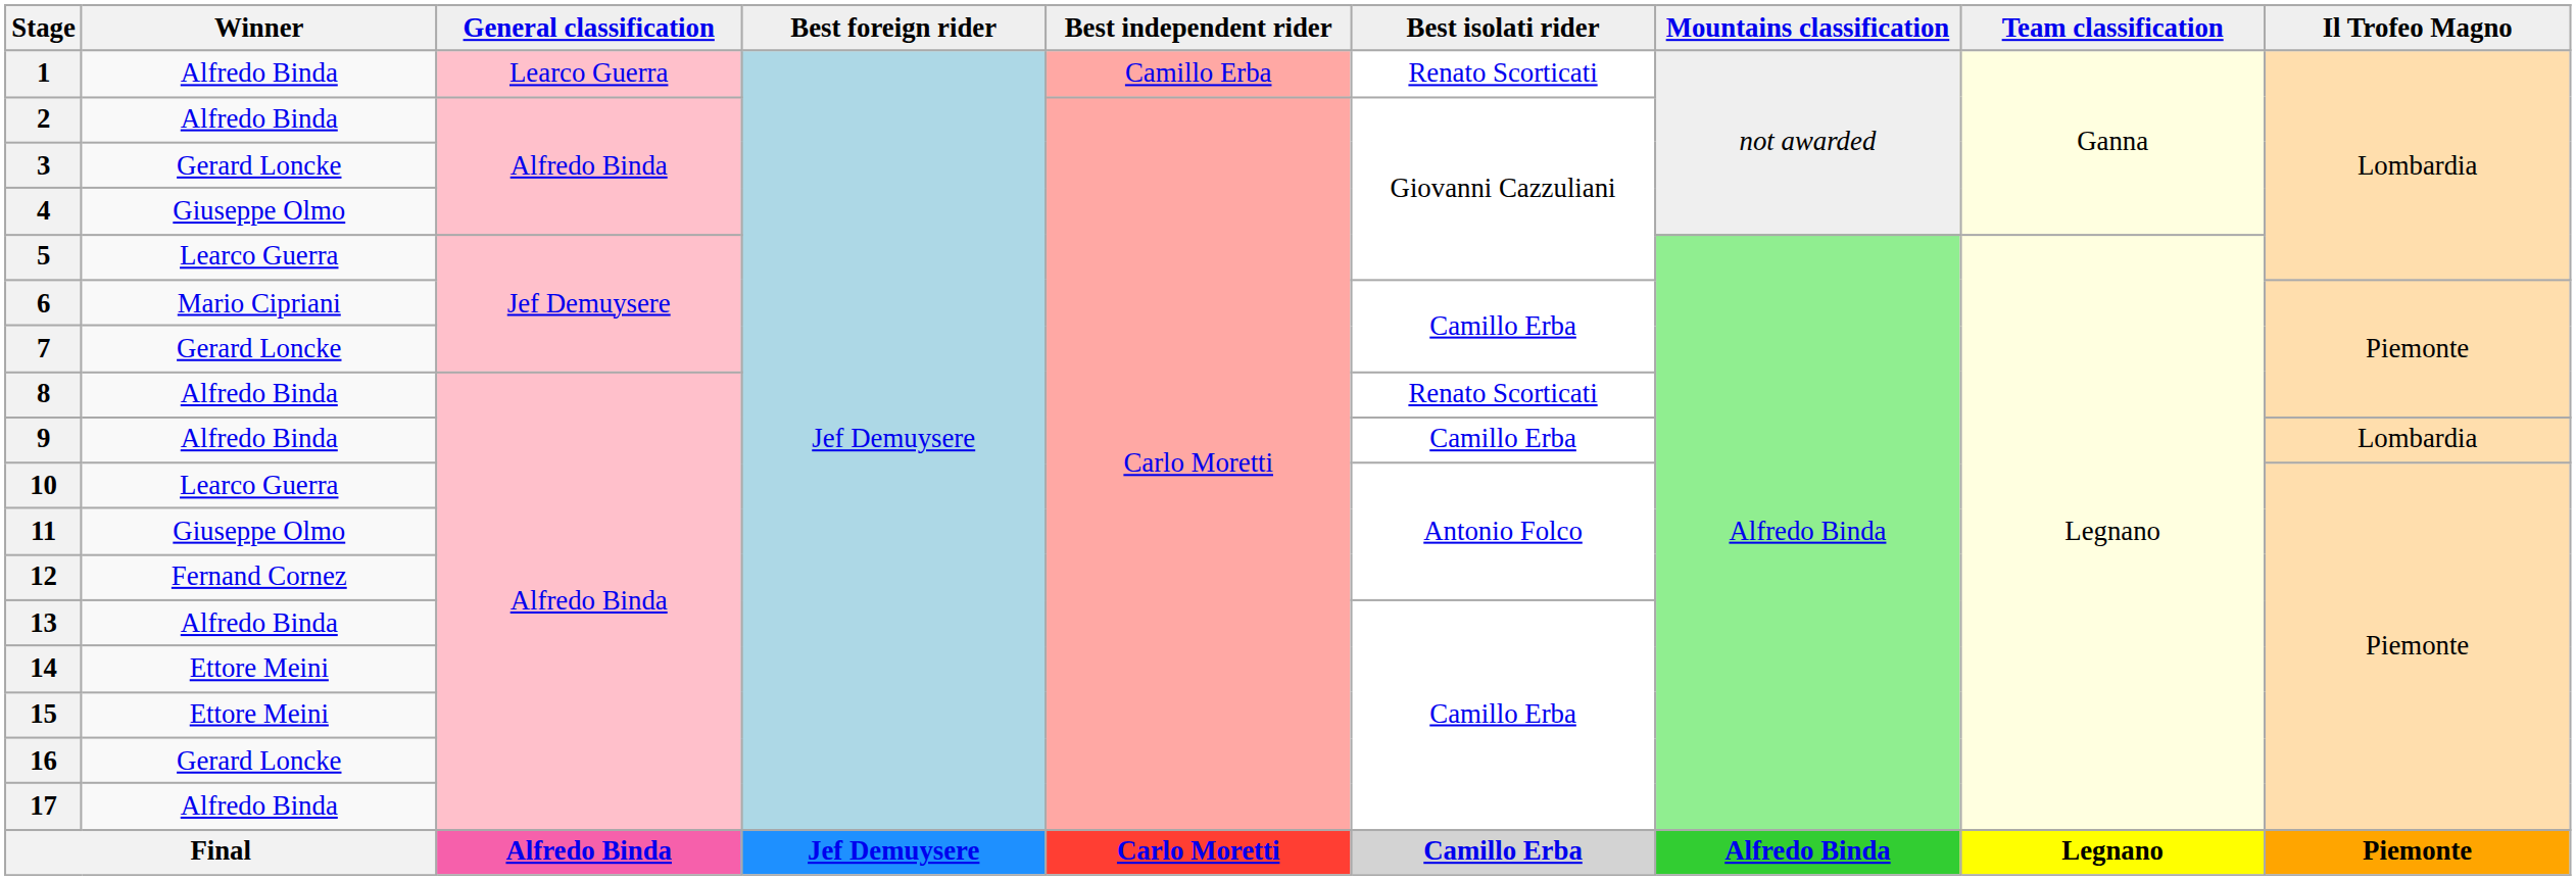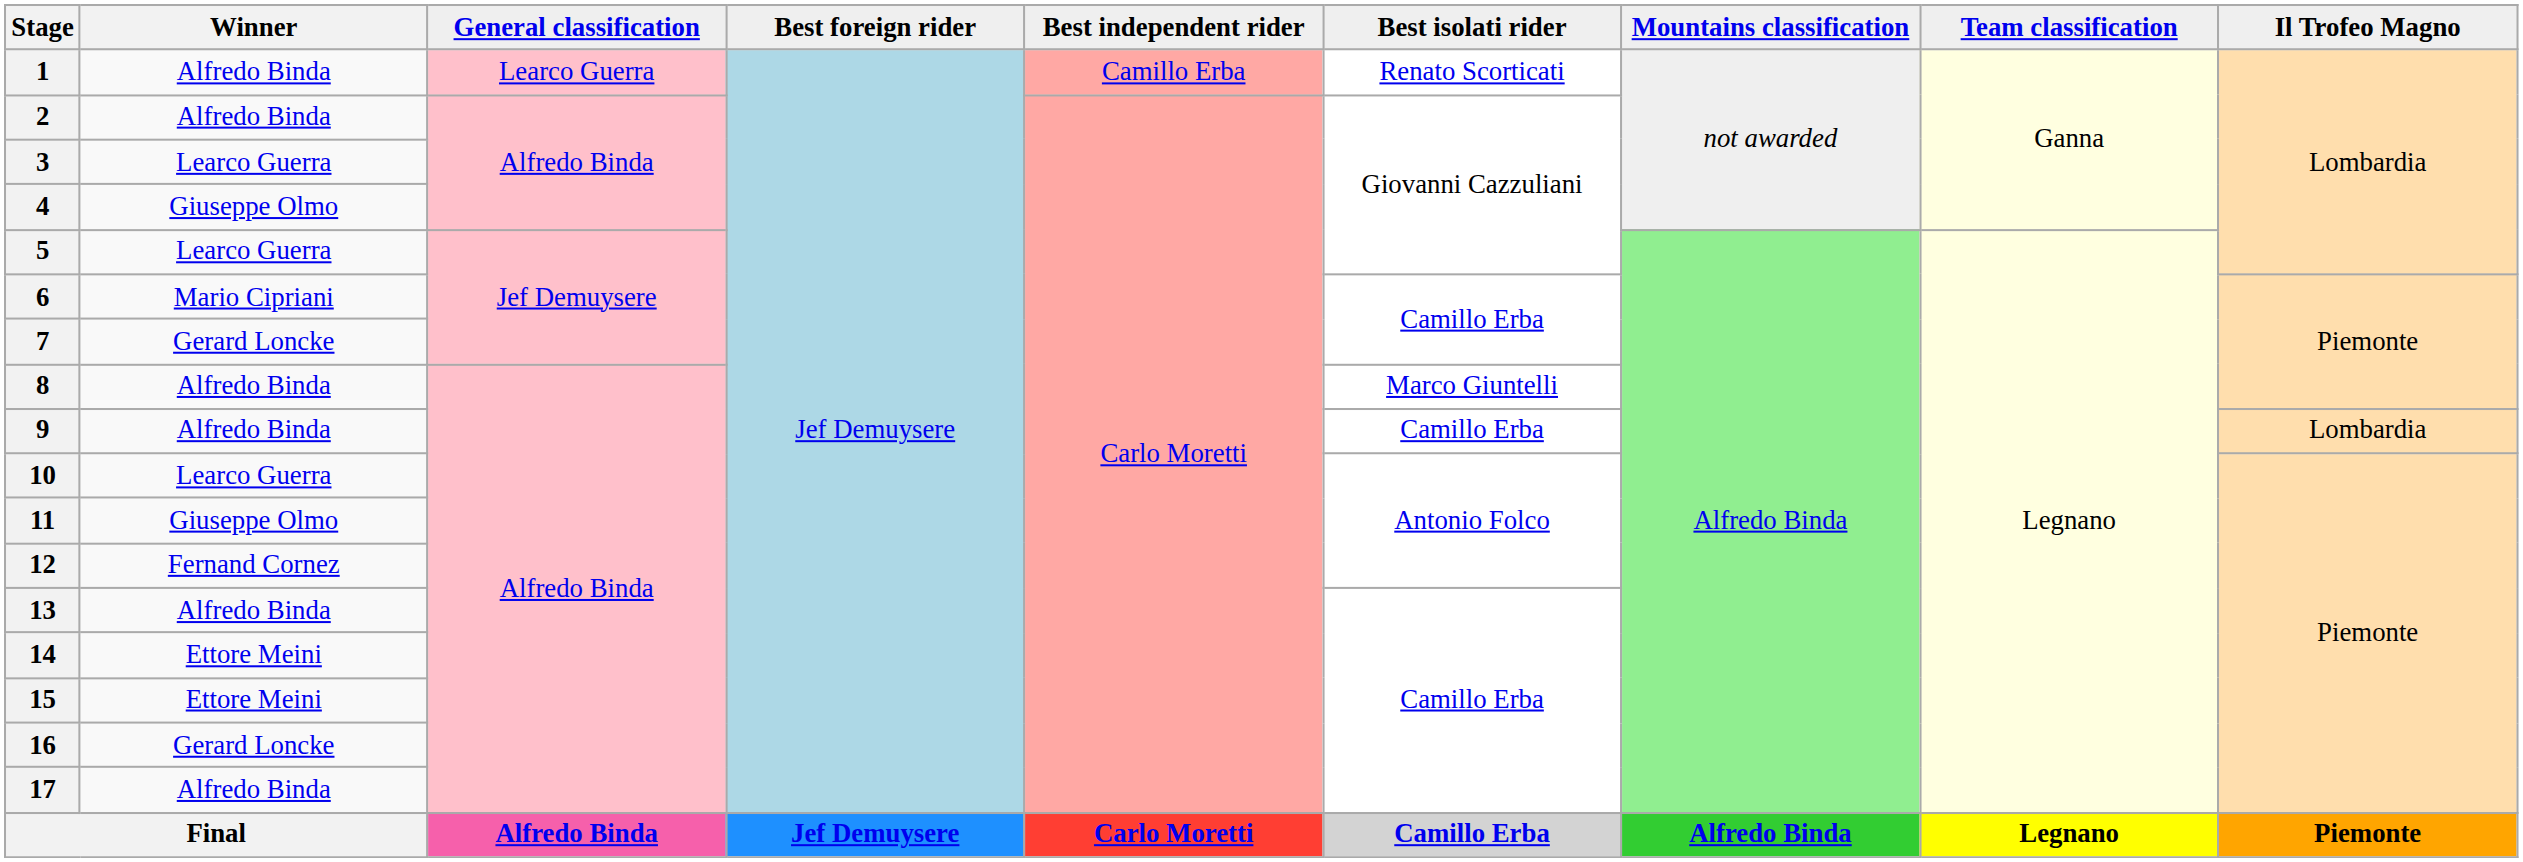 <table class="wikitable" style="text-align: center; font-size:smaller;">
 <tr style="background:#efefef;">
 <th style="width:1%;">Stage</th>
 <th style="width:14%;">Winner</th>
 <th style="background:#efefef; width:12%;"><a href='#'>General classification</a><br></th>
 <th style="background:#efefef; width:12%;">Best foreign rider</th>
 <th style="background:#efefef; width:12%;">Best independent rider</th>
 <th style="background:#efefef; width:12%;">Best isolati rider<br></th>
 <th style="background:#efefef; width:12%;"><a href='#'>Mountains classification</a></th>
 <th style="background:#efefef; width:12%;"><a href='#'>Team classification</a></th>
 <th style="background:#efefef; width:12%;">Il Trofeo Magno</th>
 </tr>
 <tr>
 <th>1</th>
 <td><a href='#'>Alfredo Binda</a></td>
 <td style="background:pink;"><a href='#'>Learco Guerra</a></td>
 <td style="background:lightblue;" rowspan="17"><a href='#'>Jef Demuysere</a></td>
 <td style="background:#FFA8A4;" rowspan="1"><a href='#'>Camillo Erba</a></td>
 <td style="background:white;" rowspan="1"><a href='#'>Renato Scorticati</a></td>
 <td style="background:#EFEFEF;" rowspan="4"><em>not awarded</em></td>
 <td style="background:lightyellow;" rowspan="4">Ganna</td>
 <td style="background:navajowhite;" rowspan="5">Lombardia</td>
 </tr>
 <tr>
 <th>2</th>
 <td><a href='#'>Alfredo Binda</a></td>
 <td style="background:pink;" rowspan="3"><a href='#'>Alfredo Binda</a></td>
 <td style="background:#FFA8A4;" rowspan="16"><a href='#'>Carlo Moretti</a></td>
 <td style="background:white;" rowspan="4">Giovanni Cazzuliani</td>
 </tr>
 <tr>
 <th>3</th>
-<td><a href='#'>Gerard Loncke</a></td>
+<td><a href='#'>Learco Guerra</a></td>
 </tr>
 <tr>
 <th>4</th>
 <td><a href='#'>Giuseppe Olmo</a></td>
 </tr>
 <tr>
 <th>5</th>
 <td><a href='#'>Learco Guerra</a></td>
 <td style="background:pink;" rowspan="3"><a href='#'>Jef Demuysere</a></td>
 <td style="background:lightgreen;" rowspan="13"><a href='#'>Alfredo Binda</a></td>
 <td style="background:lightyellow;" rowspan="13">Legnano</td>
 </tr>
 <tr>
 <th>6</th>
 <td><a href='#'>Mario Cipriani</a></td>
 <td style="background:white;" rowspan="2"><a href='#'>Camillo Erba</a></td>
 <td style="background:navajowhite;" rowspan="3">Piemonte</td>
 </tr>
 <tr>
 <th>7</th>
 <td><a href='#'>Gerard Loncke</a></td>
 </tr>
 <tr>
 <th>8</th>
 <td><a href='#'>Alfredo Binda</a></td>
 <td style="background:pink;" rowspan="10"><a href='#'>Alfredo Binda</a></td>
-<td style="background:white;" rowspan="1"><a href='#'>Renato Scorticati</a></td>
+<td style="background:white;" rowspan="1"><a href='#'>Marco Giuntelli</a></td>
 </tr>
 <tr>
 <th>9</th>
 <td><a href='#'>Alfredo Binda</a></td>
 <td style="background:white;" rowspan="1"><a href='#'>Camillo Erba</a></td>
 <td style="background:navajowhite;">Lombardia</td>
 </tr>
 <tr>
 <th>10</th>
 <td><a href='#'>Learco Guerra</a></td>
 <td style="background:white;" rowspan="3"><a href='#'>Antonio Folco</a></td>
 <td style="background:navajowhite;" rowspan="8">Piemonte</td>
 </tr>
 <tr>
 <th>11</th>
 <td><a href='#'>Giuseppe Olmo</a></td>
 </tr>
 <tr>
 <th>12</th>
 <td><a href='#'>Fernand Cornez</a></td>
 </tr>
 <tr>
 <th>13</th>
 <td><a href='#'>Alfredo Binda</a></td>
 <td style="background:white;" rowspan="5"><a href='#'>Camillo Erba</a></td>
 </tr>
 <tr>
 <th>14</th>
 <td><a href='#'>Ettore Meini</a></td>
 </tr>
 <tr>
 <th>15</th>
 <td><a href='#'>Ettore Meini</a></td>
 </tr>
 <tr>
 <th>16</th>
 <td><a href='#'>Gerard Loncke</a></td>
 </tr>
 <tr>
 <th>17</th>
 <td><a href='#'>Alfredo Binda</a></td>
 </tr>
 <tr>
 <th colspan=2><strong>Final</strong></th>
 <th style="background:#F660AB;"><strong><a href='#'>Alfredo Binda</a></strong></th>
 <th style="background:dodgerblue;"><strong><a href='#'>Jef Demuysere</a></strong></th>
 <th style="background:#FF3E33;"><strong><a href='#'>Carlo Moretti</a></strong></th>
 <th style="background:lightgray;"><a href='#'>Camillo Erba</a></th>
 <th style="background:#32CD32;"><strong><a href='#'>Alfredo Binda</a></strong></th>
 <th style="background:yellow;"><strong>Legnano</strong></th>
 <th style="background:orange;"><strong>Piemonte</strong></th>
 </tr>
 </table>
